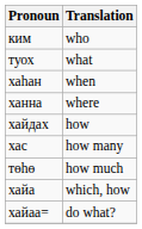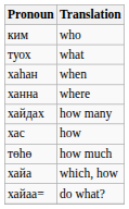 <table class="wikitable">
 <tr>
 <th>Pronoun</th>
 <th>Translation</th>
 </tr>
 <tr>
 <td>ким</td>
 <td>who</td>
 </tr>
 <tr>
 <td>туох</td>
 <td>what</td>
 </tr>
 <tr>
 <td>хаһан</td>
 <td>when</td>
 </tr>
 <tr>
 <td>ханна</td>
 <td>where</td>
 </tr>
 <tr>
 <td>хайдах</td>
-<td>how</td>
+<td>how many</td>
 </tr>
 <tr>
 <td>хас</td>
-<td>how many</td>
+<td>how</td>
 </tr>
 <tr>
 <td>төһө</td>
 <td>how much</td>
 </tr>
 <tr>
 <td>хайа</td>
 <td>which, how</td>
 </tr>
 <tr>
 <td>хайаа=</td>
 <td>do what?</td>
 </tr>
 <tr>
 </tr>
 </table>
